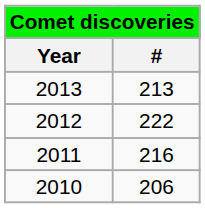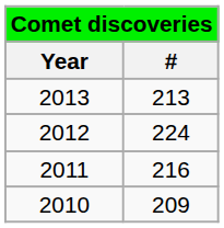 <table class=wikitable style="text-align:center; font-size:11px; float:right; margin:2px">
 <tr bgcolor= style="font-size: smaller;">
 <td colspan="8" style="text-align:center;"><strong>Comet discoveries</strong></td>
 </tr>
 <tr>
 <th>Year</th>
 <th>#</th>
 </tr>
 <tr>
 <td>2013</td>
 <td>213</td>
 </tr>
 <tr>
 <td>2012</td>
-<td>222</td>
+<td>224</td>
 </tr>
 <tr>
 <td>2011</td>
 <td>216</td>
 </tr>
 <tr>
 <td>2010</td>
-<td>206</td>
+<td>209</td>
 </tr>
 </table>
